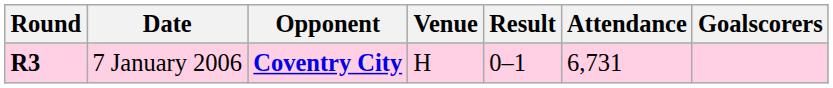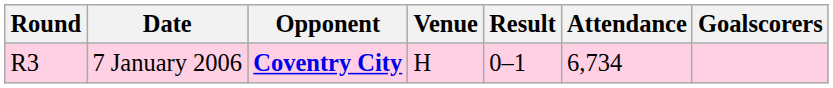 <table class="wikitable">
 <tr>
 <th>Round</th>
 <th>Date</th>
 <th>Opponent</th>
 <th>Venue</th>
 <th>Result</th>
 <th>Attendance</th>
 <th>Goalscorers</th>
 </tr>
 <tr style="background-color: #ffd0e3;">
-<td><strong>R3</strong></td>
+<td>R3</td>
 <td>7 January 2006</td>
 <td><strong><a href='#'>Coventry City</a></strong></td>
 <td>H</td>
 <td>0–1</td>
-<td>6,731</td>
+<td>6,734</td>
 <td></td>
 </tr>
 </table>
